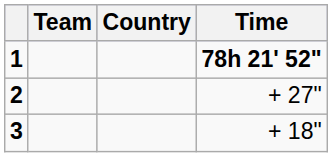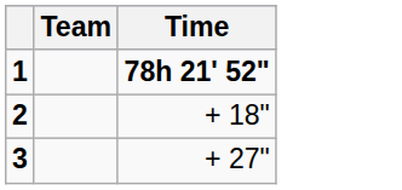 <table class="wikitable">
 <tr style="background:#ccccff;">
 <th></th>
 <th>Team</th>
-<th>Country</th>
 <th>Time</th>
 </tr>
 <tr>
 <td><strong>1</strong></td>
-<td><strong></strong></td>
 <td><strong></strong></td>
 <td align=right><strong>78h 21' 52"</strong></td>
 </tr>
 <tr>
 <td><strong>2</strong></td>
 <td></td>
-<td></td>
-<td align=right>+ 27"</td>
+<td align=right>+ 18"</td>
 </tr>
 <tr>
 <td><strong>3</strong></td>
 <td></td>
-<td></td>
-<td align=right>+ 18"</td>
+<td align=right>+ 27"</td>
 </tr>
 </table>
